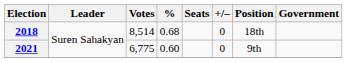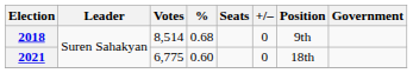 <table class="wikitable" style="text-align: center;">
 <tr>
 <th>Election</th>
 <th>Leader</th>
 <th>Votes</th>
 <th>%</th>
 <th>Seats</th>
 <th>+/–</th>
 <th>Position</th>
 <th>Government</th>
 </tr>
 <tr>
 <th rowspan="1"><a href='#'>2018</a></th>
 <td rowspan="2">Suren Sahakyan</td>
 <td rowspan="1">8,514</td>
 <td rowspan="1">0.68</td>
 <td rowspan="1"></td>
 <td rowspan="1"> 0</td>
-<td rowspan="1"> 18th</td>
+<td rowspan="1"> 9th</td>
 <td></td>
 </tr>
 <tr>
 <th rowspan="1"><a href='#'>2021</a></th>
 <td rowspan="1">6,775</td>
 <td rowspan="1">0.60</td>
 <td rowspan="1"></td>
 <td rowspan="1"> 0</td>
-<td rowspan="1"> 9th</td>
+<td rowspan="1"> 18th</td>
 <td></td>
 </tr>
 <tr>
 </tr>
 </table>
